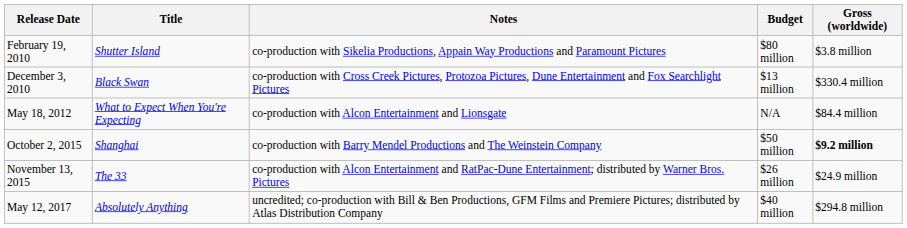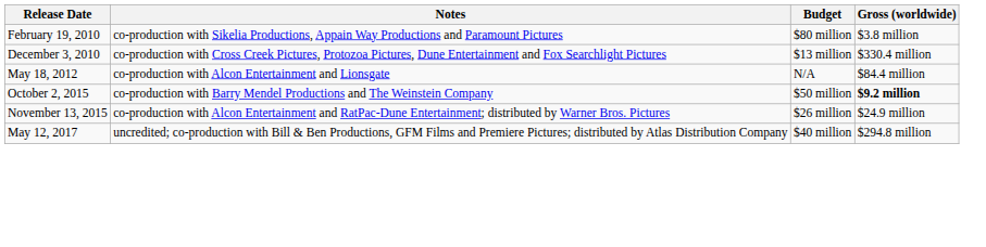 <table class="wikitable sortable">
 <tr>
 <th>Release Date</th>
-<th>Title</th>
 <th>Notes</th>
 <th>Budget</th>
 <th>Gross (worldwide)</th>
 </tr>
 <tr>
 <td>February 19, 2010</td>
-<td><em><a href='#'>Shutter Island</a></em></td>
 <td>co-production with <a href='#'>Sikelia Productions</a>, <a href='#'>Appain Way Productions</a> and <a href='#'>Paramount Pictures</a></td>
 <td>$80 million</td>
 <td>$3.8 million</td>
 </tr>
 <tr>
 <td>December 3, 2010</td>
-<td><em><a href='#'>Black Swan</a></em></td>
 <td>co-production with <a href='#'>Cross Creek Pictures</a>, <a href='#'>Protozoa Pictures</a>, <a href='#'>Dune Entertainment</a> and <a href='#'>Fox Searchlight Pictures</a></td>
 <td>$13 million</td>
 <td>$330.4 million</td>
 </tr>
 <tr>
 <td>May 18, 2012</td>
-<td><em><a href='#'>What to Expect When You're Expecting</a></em></td>
 <td>co-production with <a href='#'>Alcon Entertainment</a> and <a href='#'>Lionsgate</a></td>
 <td>N/A</td>
 <td>$84.4 million</td>
 </tr>
 <tr>
 <td>October 2, 2015</td>
-<td><em><a href='#'>Shanghai</a></em></td>
 <td>co-production with <a href='#'>Barry Mendel Productions</a> and <a href='#'>The Weinstein Company</a></td>
 <td>$50 million</td>
 <td><strong>$9.2 million</strong></td>
 </tr>
 <tr>
 <td>November 13, 2015</td>
-<td><em><a href='#'>The 33</a></em></td>
 <td>co-production with <a href='#'>Alcon Entertainment</a> and <a href='#'>RatPac-Dune Entertainment</a>; distributed by <a href='#'>Warner Bros. Pictures</a></td>
 <td>$26 million</td>
 <td>$24.9 million</td>
 </tr>
 <tr>
 <td>May 12, 2017</td>
-<td><em><a href='#'>Absolutely Anything</a></em></td>
 <td>uncredited; co-production with Bill & Ben Productions, GFM Films and Premiere Pictures; distributed by Atlas Distribution Company</td>
 <td>$40 million</td>
 <td>$294.8 million</td>
 </tr>
 </table>
